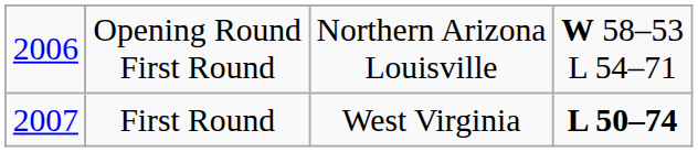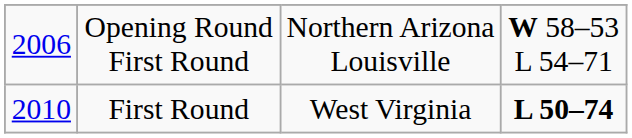 <table class="wikitable">
 <tr align="center">
 <td><a href='#'>2006</a></td>
 <td>Opening Round<br>First Round</td>
 <td>Northern Arizona<br>Louisville</td>
 <td><strong>W</strong> 58–53<br>L 54–71</td>
 </tr>
 <tr align="center">
-<td><a href='#'>2007</a></td>
+<td><a href='#'>2010</a></td>
 <td>First Round</td>
 <td>West Virginia</td>
 <td><strong>L 50–74</strong></td>
 </tr>
 </table>
